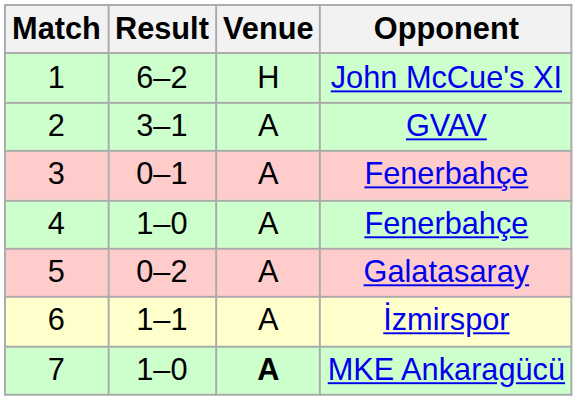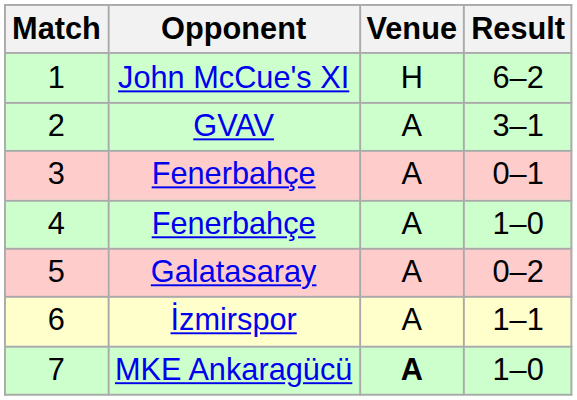 <table class="wikitable" style="font-size:100%; text-align:center">
 <tr>
 <th>Match</th>
+<th>Opponent</th>
+<th>Venue</th>
 <th>Result</th>
-<th>Venue</th>
-<th>Opponent</th>
 </tr>
 <tr style="background: #CCFFCC;">
 <td align="center">1</td>
+<td><a href='#'>John McCue's XI</a></td>
+<td>H</td>
 <td>6–2</td>
-<td>H</td>
-<td><a href='#'>John McCue's XI</a></td>
 </tr>
 <tr style="background: #CCFFCC;">
 <td align="center">2</td>
+<td><a href='#'>GVAV</a></td>
+<td>A</td>
 <td>3–1</td>
-<td>A</td>
-<td><a href='#'>GVAV</a></td>
 </tr>
 <tr style="background: #FFCCCC;">
 <td align="center">3</td>
+<td><a href='#'>Fenerbahçe</a></td>
+<td>A</td>
 <td>0–1</td>
-<td>A</td>
-<td><a href='#'>Fenerbahçe</a></td>
 </tr>
 <tr style="background: #CCFFCC;">
 <td align="center">4</td>
+<td><a href='#'>Fenerbahçe</a></td>
+<td>A</td>
 <td>1–0</td>
-<td>A</td>
-<td><a href='#'>Fenerbahçe</a></td>
 </tr>
 <tr style="background: #FFCCCC;">
 <td align="center">5</td>
+<td><a href='#'>Galatasaray</a></td>
+<td>A</td>
 <td>0–2</td>
-<td>A</td>
-<td><a href='#'>Galatasaray</a></td>
 </tr>
 <tr style="background: #FFFFCC;">
 <td align="center">6</td>
+<td><a href='#'>İzmirspor</a></td>
+<td>A</td>
 <td>1–1</td>
-<td>A</td>
-<td><a href='#'>İzmirspor</a></td>
 </tr>
 <tr style="background: #CCFFCC;">
 <td align="center">7</td>
+<td><a href='#'>MKE Ankaragücü</a></td>
+<td><strong>A</strong></td>
 <td>1–0</td>
-<td><strong>A</strong></td>
-<td><a href='#'>MKE Ankaragücü</a></td>
 </tr>
 </table>
